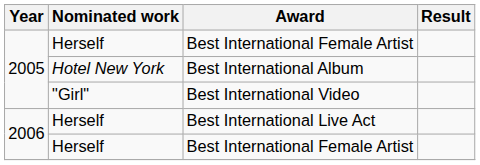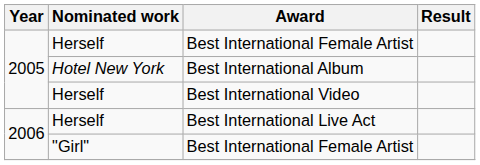 <table class="wikitable">
 <tr>
 <th>Year</th>
 <th>Nominated work</th>
 <th>Award</th>
 <th>Result</th>
 </tr>
 <tr>
 <td style="text-align:center;" rowspan="3">2005</td>
 <td>Herself</td>
 <td>Best International Female Artist</td>
 <td></td>
 </tr>
 <tr>
 <td><em>Hotel New York</em></td>
 <td>Best International Album</td>
 <td></td>
 </tr>
 <tr>
-<td>"Girl"</td>
+<td>Herself</td>
 <td>Best International Video</td>
 <td></td>
 </tr>
 <tr>
 <td style="text-align:center;" rowspan="2">2006</td>
 <td>Herself</td>
 <td>Best International Live Act</td>
 <td></td>
 </tr>
 <tr>
-<td>Herself</td>
+<td>"Girl"</td>
 <td>Best International Female Artist</td>
 <td></td>
 </tr>
 <tr>
 </tr>
 </table>
